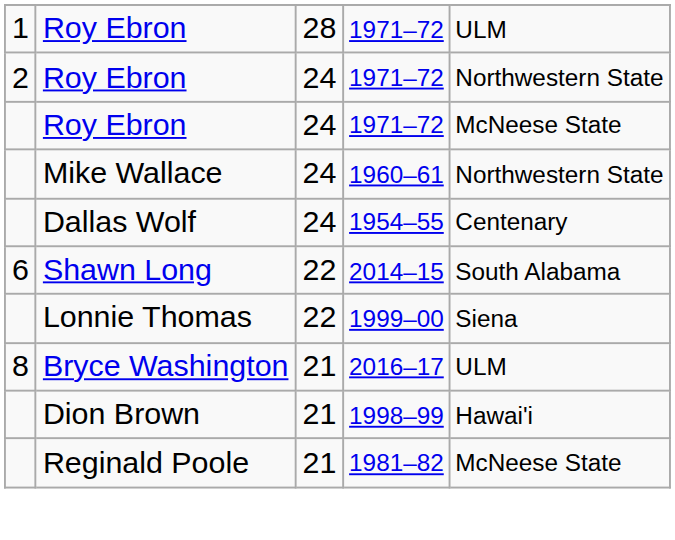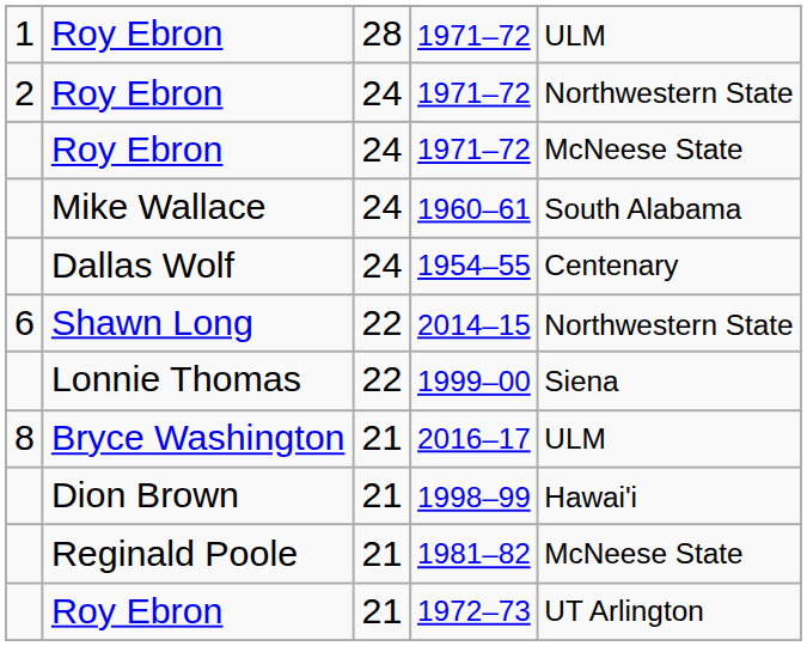 <table class="wikitable">
 <tr>
 </tr>
 <tr>
 <td>1</td>
 <td><a href='#'>Roy Ebron</a></td>
 <td>28</td>
 <td style="font-size:80%;"><a href='#'>1971–72</a></td>
 <td style="font-size:80%;">ULM</td>
 </tr>
 <tr>
 <td>2</td>
 <td><a href='#'>Roy Ebron</a></td>
 <td>24</td>
 <td style="font-size:80%;"><a href='#'>1971–72</a></td>
 <td style="font-size:80%;">Northwestern State</td>
 </tr>
 <tr>
 <td></td>
 <td><a href='#'>Roy Ebron</a></td>
 <td>24</td>
 <td style="font-size:80%;"><a href='#'>1971–72</a></td>
 <td style="font-size:80%;">McNeese State</td>
 </tr>
 <tr>
 <td></td>
 <td>Mike Wallace</td>
 <td>24</td>
 <td style="font-size:80%;"><a href='#'>1960–61</a></td>
-<td style="font-size:80%;">Northwestern State</td>
+<td style="font-size:80%;">South Alabama</td>
 </tr>
 <tr>
 <td></td>
 <td>Dallas Wolf</td>
 <td>24</td>
 <td style="font-size:80%;"><a href='#'>1954–55</a></td>
 <td style="font-size:80%;">Centenary</td>
 </tr>
 <tr>
 <td>6</td>
 <td><a href='#'>Shawn Long</a></td>
 <td>22</td>
 <td style="font-size:80%;"><a href='#'>2014–15</a></td>
-<td style="font-size:80%;">South Alabama</td>
+<td style="font-size:80%;">Northwestern State</td>
 </tr>
 <tr>
 <td></td>
 <td>Lonnie Thomas</td>
 <td>22</td>
 <td style="font-size:80%;"><a href='#'>1999–00</a></td>
 <td style="font-size:80%;">Siena</td>
 </tr>
 <tr>
 <td>8</td>
 <td><a href='#'>Bryce Washington</a></td>
 <td>21</td>
 <td style="font-size:80%;"><a href='#'>2016–17</a></td>
 <td style="font-size:80%;">ULM</td>
 </tr>
 <tr>
 <td></td>
 <td>Dion Brown</td>
 <td>21</td>
 <td style="font-size:80%;"><a href='#'>1998–99</a></td>
 <td style="font-size:80%;">Hawai'i</td>
 </tr>
 <tr>
 <td></td>
 <td>Reginald Poole</td>
 <td>21</td>
 <td style="font-size:80%;"><a href='#'>1981–82</a></td>
 <td style="font-size:80%;">McNeese State</td>
 </tr>
+<tr>
+<td></td>
+<td><a href='#'>Roy Ebron</a></td>
+<td>21</td>
+<td style="font-size:80%;"><a href='#'>1972–73</a></td>
+<td style="font-size:80%;">UT Arlington</td>
+</tr>
 </table>
